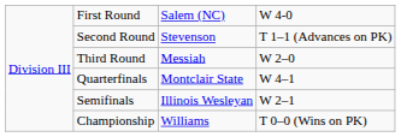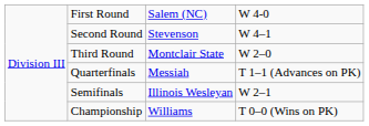 <table class="wikitable">
 <tr>
 <td rowspan="6"><a href='#'>Division III</a></td>
 <td>First Round</td>
 <td><a href='#'>Salem (NC)</a></td>
 <td>W 4-0</td>
 </tr>
 <tr>
 <td>Second Round</td>
 <td><a href='#'>Stevenson</a></td>
-<td>T 1–1 (Advances on PK)</td>
+<td>W 4–1</td>
 </tr>
 <tr>
 <td>Third Round</td>
-<td><a href='#'>Messiah</a></td>
+<td><a href='#'>Montclair State</a></td>
 <td>W 2–0</td>
 </tr>
 <tr>
 <td>Quarterfinals</td>
-<td><a href='#'>Montclair State</a></td>
-<td>W 4–1</td>
+<td><a href='#'>Messiah</a></td>
+<td>T 1–1 (Advances on PK)</td>
 </tr>
 <tr>
 <td>Semifinals</td>
 <td><a href='#'>Illinois Wesleyan</a></td>
 <td>W 2–1</td>
 </tr>
 <tr>
 <td>Championship</td>
 <td><a href='#'>Williams</a></td>
 <td>T 0–0 (Wins on PK)</td>
 </tr>
 </table>
